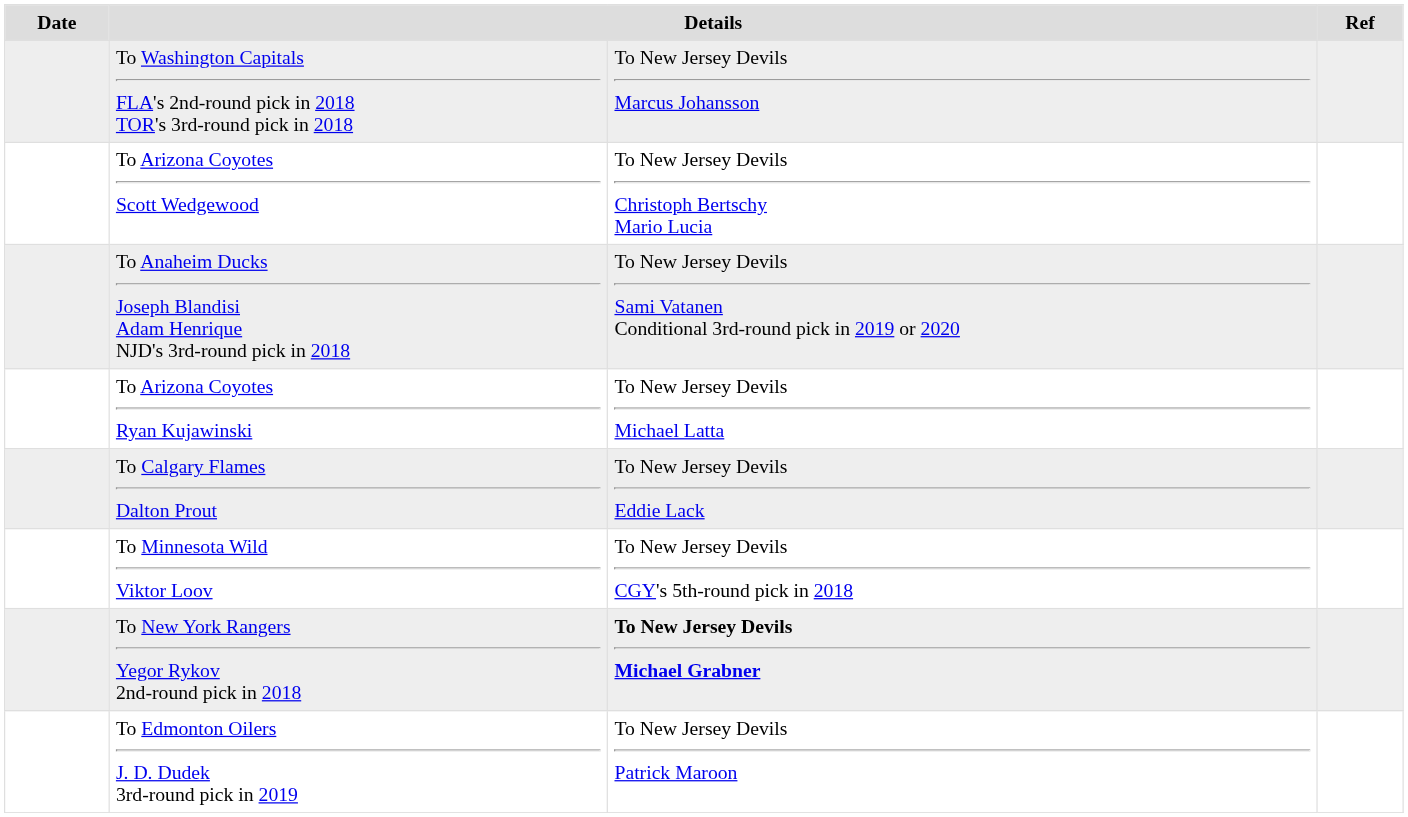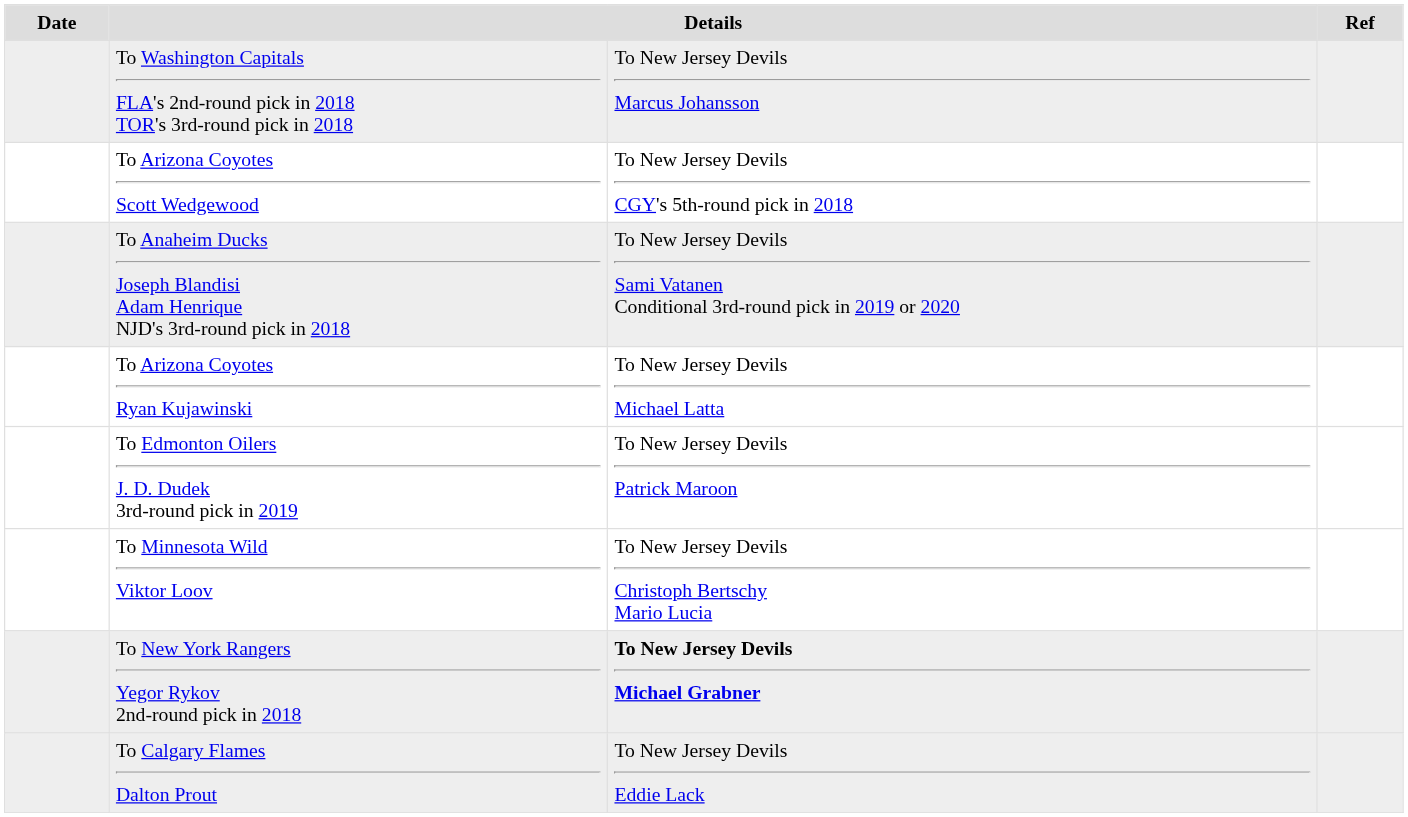 <table border=1 style="border-collapse:collapse" bordercolor="#DFDFDF" cellpadding="5" width=90%>
 <tr style="background:#ddd; text-align:center;">
 <th>Date</th>
 <th colspan="2">Details</th>
 <th>Ref</th>
 </tr>
 <tr style="background:#eee;">
 <td></td>
 <td valign="top">To <a href='#'>Washington Capitals</a><hr><a href='#'>FLA</a>'s 2nd-round pick in <a href='#'>2018</a><br><a href='#'>TOR</a>'s 3rd-round pick in <a href='#'>2018</a></td>
 <td valign="top">To New Jersey Devils<hr><a href='#'>Marcus Johansson</a></td>
 <td></td>
 </tr>
 <tr>
 <td></td>
 <td valign="top">To <a href='#'>Arizona Coyotes</a><hr><a href='#'>Scott Wedgewood</a></td>
-<td valign="top">To New Jersey Devils<hr><a href='#'>Christoph Bertschy</a><br><a href='#'>Mario Lucia</a></td>
+<td valign="top">To New Jersey Devils<hr><a href='#'>CGY</a>'s 5th-round pick in <a href='#'>2018</a></td>
 <td></td>
 </tr>
 <tr style="background:#eee;">
 <td></td>
 <td valign="top">To <a href='#'>Anaheim Ducks</a><hr><a href='#'>Joseph Blandisi</a><br><a href='#'>Adam Henrique</a><br>NJD's 3rd-round pick in <a href='#'>2018</a></td>
 <td valign="top">To New Jersey Devils<hr><a href='#'>Sami Vatanen</a><br>Conditional 3rd-round pick in <a href='#'>2019</a> or <a href='#'>2020</a></td>
 <td></td>
 </tr>
 <tr>
 <td></td>
 <td valign="top">To <a href='#'>Arizona Coyotes</a><hr><a href='#'>Ryan Kujawinski</a></td>
 <td valign="top">To New Jersey Devils<hr><a href='#'>Michael Latta</a></td>
 <td></td>
 </tr>
-<tr style="background:#eee;">
+<tr>
 <td></td>
-<td valign="top">To <a href='#'>Calgary Flames</a><hr><a href='#'>Dalton Prout</a></td>
-<td valign="top">To New Jersey Devils<hr><a href='#'>Eddie Lack</a></td>
+<td valign="top">To <a href='#'>Edmonton Oilers</a><hr><a href='#'>J. D. Dudek</a><br>3rd-round pick in <a href='#'>2019</a></td>
+<td valign="top">To New Jersey Devils<hr><a href='#'>Patrick Maroon</a></td>
 <td></td>
 </tr>
 <tr>
 <td></td>
 <td valign="top">To <a href='#'>Minnesota Wild</a><hr><a href='#'>Viktor Loov</a></td>
-<td valign="top">To New Jersey Devils<hr><a href='#'>CGY</a>'s 5th-round pick in <a href='#'>2018</a></td>
+<td valign="top">To New Jersey Devils<hr><a href='#'>Christoph Bertschy</a><br><a href='#'>Mario Lucia</a></td>
 <td></td>
 </tr>
 <tr style="background:#eee;">
 <td></td>
 <td valign="top">To <a href='#'>New York Rangers</a><hr><a href='#'>Yegor Rykov</a><br>2nd-round pick in <a href='#'>2018</a></td>
 <td valign="top"><strong>To New Jersey Devils<hr><a href='#'>Michael Grabner</a></strong></td>
 <td></td>
 </tr>
-<tr>
+<tr style="background:#eee;">
 <td></td>
-<td valign="top">To <a href='#'>Edmonton Oilers</a><hr><a href='#'>J. D. Dudek</a><br>3rd-round pick in <a href='#'>2019</a></td>
-<td valign="top">To New Jersey Devils<hr><a href='#'>Patrick Maroon</a></td>
+<td valign="top">To <a href='#'>Calgary Flames</a><hr><a href='#'>Dalton Prout</a></td>
+<td valign="top">To New Jersey Devils<hr><a href='#'>Eddie Lack</a></td>
 <td></td>
 </tr>
 </table>
